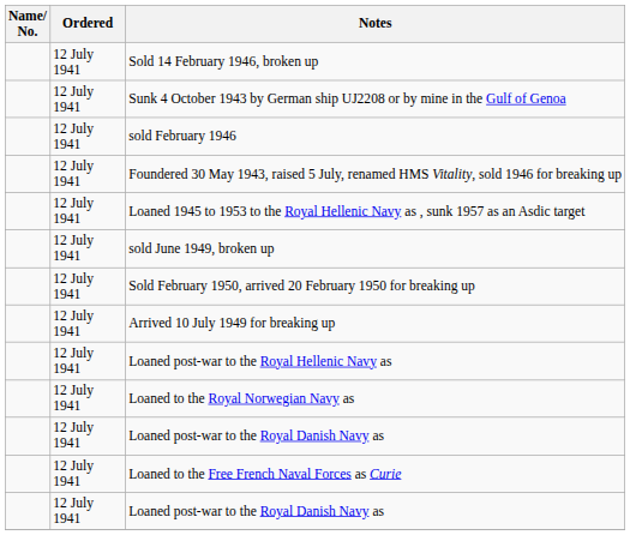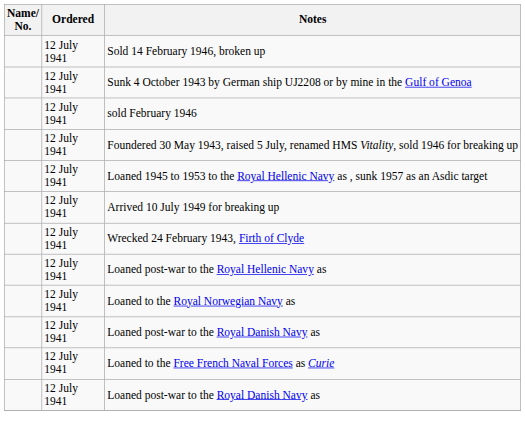 <table class = "wikitable sortable">
 <tr>
 <th>Name/<br>No.</th>
 <th scope="col" width="80px">Ordered</th>
 <th>Notes</th>
 </tr>
 <tr>
 <td></td>
 <td>12 July 1941</td>
 <td>Sold 14 February 1946, broken up</td>
 </tr>
 <tr>
 <td></td>
 <td>12 July 1941</td>
 <td>Sunk 4 October 1943 by German ship UJ2208 or by mine in the <a href='#'>Gulf of Genoa</a></td>
 </tr>
 <tr>
 <td></td>
 <td>12 July 1941</td>
 <td>sold February 1946</td>
 </tr>
 <tr>
 <td></td>
 <td>12 July 1941</td>
 <td>Foundered 30 May 1943, raised 5 July, renamed HMS <em>Vitality</em>, sold 1946 for breaking up</td>
 </tr>
 <tr>
 <td></td>
 <td>12 July 1941</td>
 <td>Loaned 1945 to 1953 to the <a href='#'>Royal Hellenic Navy</a> as , sunk 1957 as an Asdic target</td>
 </tr>
 <tr>
 <td></td>
 <td>12 July 1941</td>
-<td>sold June 1949, broken up</td>
+<td>Arrived 10 July 1949 for breaking up</td>
 </tr>
 <tr>
 <td></td>
 <td>12 July 1941</td>
-<td>Sold February 1950, arrived 20 February 1950 for breaking up</td>
-</tr>
-<tr>
-<td></td>
-<td>12 July 1941</td>
-<td>Arrived 10 July 1949 for breaking up</td>
+<td>Wrecked 24 February 1943, <a href='#'>Firth of Clyde</a></td>
 </tr>
 <tr>
 <td></td>
 <td>12 July 1941</td>
 <td>Loaned post-war to the <a href='#'>Royal Hellenic Navy</a> as </td>
 </tr>
 <tr>
 <td></td>
 <td>12 July 1941</td>
 <td>Loaned to the <a href='#'>Royal Norwegian Navy</a> as </td>
 </tr>
 <tr>
 <td></td>
 <td>12 July 1941</td>
 <td>Loaned post-war to the <a href='#'>Royal Danish Navy</a> as </td>
 </tr>
 <tr>
 <td></td>
 <td>12 July 1941</td>
 <td>Loaned to the <a href='#'>Free French Naval Forces</a> as <a href='#'><em>Curie</em></a></td>
 </tr>
 <tr>
 <td></td>
 <td>12 July 1941</td>
 <td>Loaned post-war to the <a href='#'>Royal Danish Navy</a> as </td>
 </tr>
 <tr>
 </tr>
 </table>
